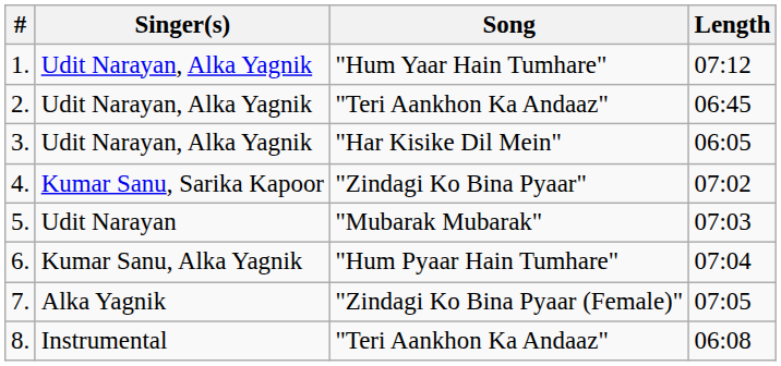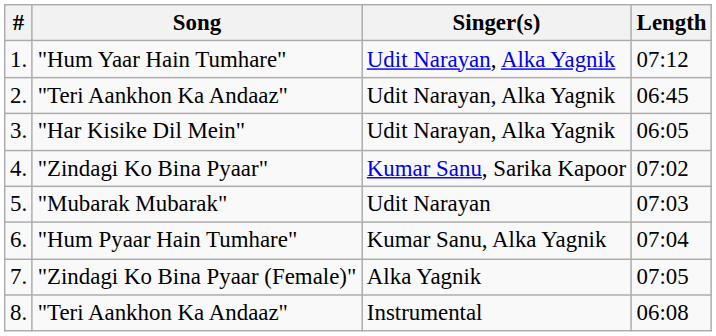 <table class="wikitable sortable">
 <tr>
 <th>#</th>
+<th>Song</th>
 <th>Singer(s)</th>
-<th>Song</th>
 <th>Length</th>
 </tr>
 <tr>
 <td>1.</td>
+<td>"Hum Yaar Hain Tumhare"</td>
 <td><a href='#'>Udit Narayan</a>, <a href='#'>Alka Yagnik</a></td>
-<td>"Hum Yaar Hain Tumhare"</td>
 <td>07:12</td>
 </tr>
 <tr>
 <td>2.</td>
+<td>"Teri Aankhon Ka Andaaz"</td>
 <td>Udit Narayan, Alka Yagnik</td>
-<td>"Teri Aankhon Ka Andaaz"</td>
 <td>06:45</td>
 </tr>
 <tr>
 <td>3.</td>
+<td>"Har Kisike Dil Mein"</td>
 <td>Udit Narayan, Alka Yagnik</td>
-<td>"Har Kisike Dil Mein"</td>
 <td>06:05</td>
 </tr>
 <tr>
 <td>4.</td>
+<td>"Zindagi Ko Bina Pyaar"</td>
 <td><a href='#'>Kumar Sanu</a>, Sarika Kapoor</td>
-<td>"Zindagi Ko Bina Pyaar"</td>
 <td>07:02</td>
 </tr>
 <tr>
 <td>5.</td>
+<td>"Mubarak Mubarak"</td>
 <td>Udit Narayan</td>
-<td>"Mubarak Mubarak"</td>
 <td>07:03</td>
 </tr>
 <tr>
 <td>6.</td>
+<td>"Hum Pyaar Hain Tumhare"</td>
 <td>Kumar Sanu, Alka Yagnik</td>
-<td>"Hum Pyaar Hain Tumhare"</td>
 <td>07:04</td>
 </tr>
 <tr>
 <td>7.</td>
+<td>"Zindagi Ko Bina Pyaar (Female)"</td>
 <td>Alka Yagnik</td>
-<td>"Zindagi Ko Bina Pyaar (Female)"</td>
 <td>07:05</td>
 </tr>
 <tr>
 <td>8.</td>
+<td>"Teri Aankhon Ka Andaaz"</td>
 <td>Instrumental</td>
-<td>"Teri Aankhon Ka Andaaz"</td>
 <td>06:08</td>
 </tr>
 </table>
